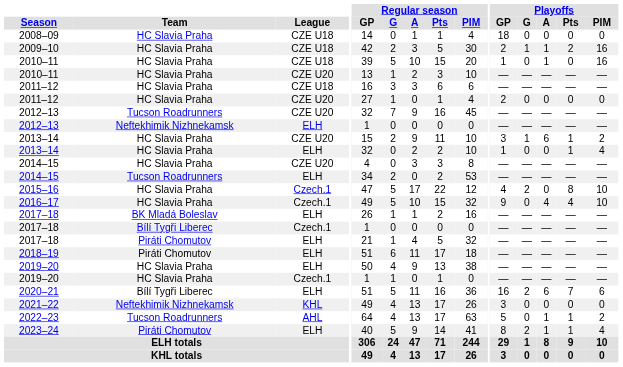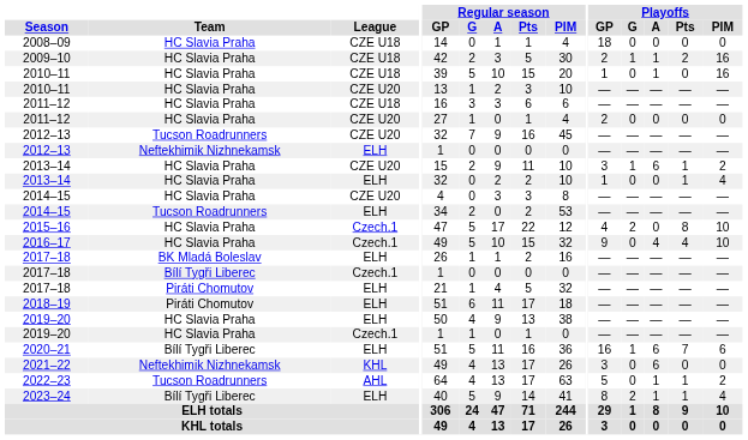 <table border="0" cellpadding="1" cellspacing="0" style="text-align:center; width:60em">
 <tr bgcolor="#e0e0e0">
 <th colspan="3" bgcolor="#ffffff"></th>
 <th rowspan="99" bgcolor="#ffffff"></th>
 <th colspan="5"><a href='#'>Regular season</a></th>
 <th rowspan="99" bgcolor="#ffffff"></th>
 <th colspan="5"><a href='#'>Playoffs</a></th>
 </tr>
 <tr bgcolor="#e0e0e0">
 <th><a href='#'>Season</a></th>
 <th>Team</th>
 <th>League</th>
 <th>GP</th>
 <th><a href='#'>G</a></th>
 <th><a href='#'>A</a></th>
 <th><a href='#'>Pts</a></th>
 <th><a href='#'>PIM</a></th>
 <th>GP</th>
 <th>G</th>
 <th>A</th>
 <th>Pts</th>
 <th>PIM</th>
 </tr>
 <tr>
 <td>2008–09</td>
 <td><a href='#'>HC Slavia Praha</a></td>
 <td>CZE U18</td>
 <td>14</td>
 <td>0</td>
 <td>1</td>
 <td>1</td>
 <td>4</td>
 <td>18</td>
 <td>0</td>
 <td>0</td>
 <td>0</td>
 <td>0</td>
 </tr>
 <tr bgcolor="#f0f0f0">
 <td>2009–10</td>
 <td>HC Slavia Praha</td>
 <td>CZE U18</td>
 <td>42</td>
 <td>2</td>
 <td>3</td>
 <td>5</td>
 <td>30</td>
 <td>2</td>
 <td>1</td>
 <td>1</td>
 <td>2</td>
 <td>16</td>
 </tr>
 <tr>
 <td>2010–11</td>
 <td>HC Slavia Praha</td>
 <td>CZE U18</td>
 <td>39</td>
 <td>5</td>
 <td>10</td>
 <td>15</td>
 <td>20</td>
 <td>1</td>
 <td>0</td>
 <td>1</td>
 <td>0</td>
 <td>16</td>
 </tr>
 <tr bgcolor="#f0f0f0">
 <td>2010–11</td>
 <td>HC Slavia Praha</td>
 <td>CZE U20</td>
 <td>13</td>
 <td>1</td>
 <td>2</td>
 <td>3</td>
 <td>10</td>
 <td>—</td>
 <td>—</td>
 <td>—</td>
 <td>—</td>
 <td>—</td>
 </tr>
 <tr>
 <td>2011–12</td>
 <td>HC Slavia Praha</td>
 <td>CZE U18</td>
 <td>16</td>
 <td>3</td>
 <td>3</td>
 <td>6</td>
 <td>6</td>
 <td>—</td>
 <td>—</td>
 <td>—</td>
 <td>—</td>
 <td>—</td>
 </tr>
 <tr bgcolor="#f0f0f0">
 <td>2011–12</td>
 <td>HC Slavia Praha</td>
 <td>CZE U20</td>
 <td>27</td>
 <td>1</td>
 <td>0</td>
 <td>1</td>
 <td>4</td>
 <td>2</td>
 <td>0</td>
 <td>0</td>
 <td>0</td>
 <td>0</td>
 </tr>
 <tr>
 <td>2012–13</td>
 <td><a href='#'>Tucson Roadrunners</a></td>
 <td>CZE U20</td>
 <td>32</td>
 <td>7</td>
 <td>9</td>
 <td>16</td>
 <td>45</td>
 <td>—</td>
 <td>—</td>
 <td>—</td>
 <td>—</td>
 <td>—</td>
 </tr>
 <tr bgcolor="#f0f0f0">
 <td><a href='#'>2012–13</a></td>
 <td><a href='#'>Neftekhimik Nizhnekamsk</a></td>
 <td><a href='#'>ELH</a></td>
 <td>1</td>
 <td>0</td>
 <td>0</td>
 <td>0</td>
 <td>0</td>
 <td>—</td>
 <td>—</td>
 <td>—</td>
 <td>—</td>
 <td>—</td>
 </tr>
 <tr>
 <td>2013–14</td>
 <td>HC Slavia Praha</td>
 <td>CZE U20</td>
 <td>15</td>
 <td>2</td>
 <td>9</td>
 <td>11</td>
 <td>10</td>
 <td>3</td>
 <td>1</td>
 <td>6</td>
 <td>1</td>
 <td>2</td>
 </tr>
 <tr bgcolor="#f0f0f0">
 <td><a href='#'>2013–14</a></td>
 <td>HC Slavia Praha</td>
 <td>ELH</td>
 <td>32</td>
 <td>0</td>
 <td>2</td>
 <td>2</td>
 <td>10</td>
 <td>1</td>
 <td>0</td>
 <td>0</td>
 <td>1</td>
 <td>4</td>
 </tr>
 <tr>
 <td>2014–15</td>
 <td>HC Slavia Praha</td>
 <td>CZE U20</td>
 <td>4</td>
 <td>0</td>
 <td>3</td>
 <td>3</td>
 <td>8</td>
 <td>—</td>
 <td>—</td>
 <td>—</td>
 <td>—</td>
 <td>—</td>
 </tr>
 <tr bgcolor="#f0f0f0">
 <td><a href='#'>2014–15</a></td>
 <td><a href='#'>Tucson Roadrunners</a></td>
 <td>ELH</td>
 <td>34</td>
 <td>2</td>
 <td>0</td>
 <td>2</td>
 <td>53</td>
 <td>—</td>
 <td>—</td>
 <td>—</td>
 <td>—</td>
 <td>—</td>
 </tr>
 <tr>
 <td><a href='#'>2015–16</a></td>
 <td>HC Slavia Praha</td>
 <td><a href='#'>Czech.1</a></td>
 <td>47</td>
 <td>5</td>
 <td>17</td>
 <td>22</td>
 <td>12</td>
 <td>4</td>
 <td>2</td>
 <td>0</td>
 <td>8</td>
 <td>10</td>
 </tr>
 <tr bgcolor="#f0f0f0">
 <td><a href='#'>2016–17</a></td>
 <td>HC Slavia Praha</td>
 <td>Czech.1</td>
 <td>49</td>
 <td>5</td>
 <td>10</td>
 <td>15</td>
 <td>32</td>
 <td>9</td>
 <td>0</td>
 <td>4</td>
 <td>4</td>
 <td>10</td>
 </tr>
 <tr>
 <td><a href='#'>2017–18</a></td>
 <td><a href='#'>BK Mladá Boleslav</a></td>
 <td>ELH</td>
 <td>26</td>
 <td>1</td>
 <td>1</td>
 <td>2</td>
 <td>16</td>
 <td>—</td>
 <td>—</td>
 <td>—</td>
 <td>—</td>
 <td>—</td>
 </tr>
 <tr bgcolor="#f0f0f0">
 <td 2017–18 Czech 1. Liga season>2017–18</td>
 <td><a href='#'>Bílí Tygři Liberec</a></td>
 <td>Czech.1</td>
 <td>1</td>
 <td>0</td>
 <td>0</td>
 <td>0</td>
 <td>0</td>
 <td>—</td>
 <td>—</td>
 <td>—</td>
 <td>—</td>
 <td>—</td>
 </tr>
 <tr>
 <td>2017–18</td>
 <td><a href='#'>Piráti Chomutov</a></td>
 <td>ELH</td>
 <td>21</td>
 <td>1</td>
 <td>4</td>
 <td>5</td>
 <td>32</td>
 <td>—</td>
 <td>—</td>
 <td>—</td>
 <td>—</td>
 <td>—</td>
 </tr>
 <tr bgcolor="#f0f0f0">
 <td><a href='#'>2018–19</a></td>
 <td>Piráti Chomutov</td>
 <td>ELH</td>
 <td>51</td>
 <td>6</td>
 <td>11</td>
 <td>17</td>
 <td>18</td>
 <td>—</td>
 <td>—</td>
 <td>—</td>
 <td>—</td>
 <td>—</td>
 </tr>
 <tr>
 <td><a href='#'>2019–20</a></td>
 <td>HC Slavia Praha</td>
 <td>ELH</td>
 <td>50</td>
 <td>4</td>
 <td>9</td>
 <td>13</td>
 <td>38</td>
 <td>—</td>
 <td>—</td>
 <td>—</td>
 <td>—</td>
 <td>—</td>
 </tr>
 <tr bgcolor="#f0f0f0">
 <td 2019–20 Czech 1. Liga season>2019–20</td>
 <td>HC Slavia Praha</td>
 <td>Czech.1</td>
 <td>1</td>
 <td>1</td>
 <td>0</td>
 <td>1</td>
 <td>0</td>
 <td>—</td>
 <td>—</td>
 <td>—</td>
 <td>—</td>
 <td>—</td>
 </tr>
 <tr>
 <td><a href='#'>2020–21</a></td>
 <td>Bílí Tygři Liberec</td>
 <td>ELH</td>
 <td>51</td>
 <td>5</td>
 <td>11</td>
 <td>16</td>
 <td>36</td>
 <td>16</td>
-<td>2</td>
+<td>1</td>
 <td>6</td>
 <td>7</td>
 <td>6</td>
 </tr>
 <tr bgcolor="#f0f0f0">
 <td><a href='#'>2021–22</a></td>
 <td><a href='#'>Neftekhimik Nizhnekamsk</a></td>
 <td><a href='#'>KHL</a></td>
 <td>49</td>
 <td>4</td>
 <td>13</td>
 <td>17</td>
 <td>26</td>
 <td>3</td>
 <td>0</td>
-<td>0</td>
+<td>6</td>
 <td>0</td>
 <td>0</td>
 </tr>
 <tr>
 <td><a href='#'>2022–23</a></td>
 <td><a href='#'>Tucson Roadrunners</a></td>
 <td><a href='#'>AHL</a></td>
 <td>64</td>
 <td>4</td>
 <td>13</td>
 <td>17</td>
 <td>63</td>
 <td>5</td>
 <td>0</td>
 <td>1</td>
 <td>1</td>
 <td>2</td>
 </tr>
 <tr bgcolor="#f0f0f0">
 <td><a href='#'>2023–24</a></td>
-<td><a href='#'>Piráti Chomutov</a></td>
+<td>Bílí Tygři Liberec</td>
 <td>ELH</td>
 <td>40</td>
 <td>5</td>
 <td>9</td>
 <td>14</td>
 <td>41</td>
 <td>8</td>
 <td>2</td>
 <td>1</td>
 <td>1</td>
 <td>4</td>
 </tr>
 <tr bgcolor="#e0e0e0">
 <th colspan="3">ELH totals</th>
 <th>306</th>
 <th>24</th>
 <th>47</th>
 <th>71</th>
 <th>244</th>
 <th>29</th>
 <th>1</th>
 <th>8</th>
 <th>9</th>
 <th>10</th>
 </tr>
 <tr bgcolor="#e0e0e0">
 <th colspan="3">KHL totals</th>
 <th>49</th>
 <th>4</th>
 <th>13</th>
 <th>17</th>
 <th>26</th>
 <th>3</th>
 <th>0</th>
 <th>0</th>
 <th>0</th>
 <th>0</th>
 </tr>
 </table>
